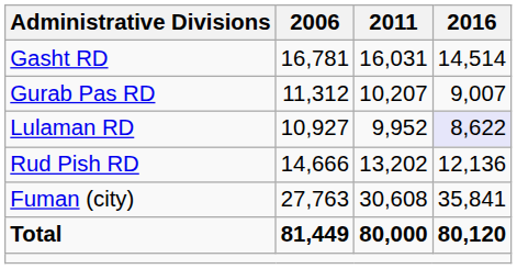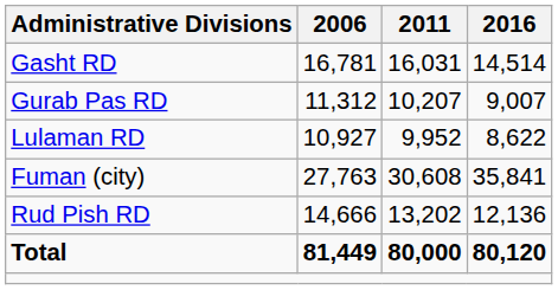 <table class="wikitable">
 <tr>
 <th>Administrative Divisions</th>
 <th>2006</th>
 <th>2011</th>
 <th>2016</th>
 </tr>
 <tr>
 <td><a href='#'>Gasht RD</a></td>
 <td style="text-align: right;">16,781</td>
 <td style="text-align: right;">16,031</td>
 <td style="text-align: right;">14,514</td>
 </tr>
 <tr>
 <td><a href='#'>Gurab Pas RD</a></td>
 <td style="text-align: right;">11,312</td>
 <td style="text-align: right;">10,207</td>
 <td style="text-align: right;">9,007</td>
 </tr>
 <tr>
 <td><a href='#'>Lulaman RD</a></td>
 <td style="text-align: right;">10,927</td>
 <td style="text-align: right;">9,952</td>
-<td style="background: lavender; text-align: right;">8,622</td>
+<td style="text-align: right;">8,622</td>
+</tr>
+<tr>
+<td><a href='#'>Fuman</a> (city)</td>
+<td style="text-align: right;">27,763</td>
+<td style="text-align: right;">30,608</td>
+<td style="text-align: right;">35,841</td>
 </tr>
 <tr>
 <td><a href='#'>Rud Pish RD</a></td>
 <td style="text-align: right;">14,666</td>
 <td style="text-align: right;">13,202</td>
 <td style="text-align: right;">12,136</td>
-</tr>
-<tr>
-<td><a href='#'>Fuman</a> (city)</td>
-<td style="text-align: right;">27,763</td>
-<td style="text-align: right;">30,608</td>
-<td style="text-align: right;">35,841</td>
 </tr>
 <tr>
 <td><strong>Total</strong></td>
 <td style="text-align: right;"><strong>81,449</strong></td>
 <td style="text-align: right;"><strong>80,000</strong></td>
 <td style="text-align: right;"><strong>80,120</strong></td>
 </tr>
 <tr>
 <td colspan=4></td>
 </tr>
 </table>
